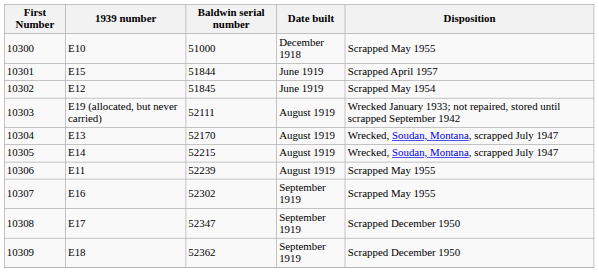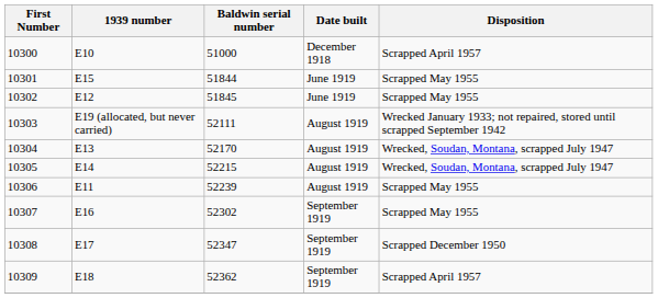 <table class="wikitable">
 <tr>
 <th>First Number</th>
 <th>1939 number</th>
 <th>Baldwin serial number</th>
 <th>Date built</th>
 <th>Disposition</th>
 </tr>
 <tr>
 <td>10300</td>
 <td>E10</td>
 <td>51000</td>
 <td>December 1918</td>
-<td>Scrapped May 1955</td>
+<td>Scrapped April 1957</td>
 </tr>
 <tr>
 <td>10301</td>
 <td>E15</td>
 <td>51844</td>
 <td>June 1919</td>
-<td>Scrapped April 1957</td>
+<td>Scrapped May 1955</td>
 </tr>
 <tr>
 <td>10302</td>
 <td>E12</td>
 <td>51845</td>
 <td>June 1919</td>
-<td>Scrapped May 1954</td>
+<td>Scrapped May 1955</td>
 </tr>
 <tr>
 <td>10303</td>
 <td>E19 (allocated, but never carried)</td>
 <td>52111</td>
 <td>August 1919</td>
 <td>Wrecked January 1933; not repaired, stored until scrapped September 1942</td>
 </tr>
 <tr>
 <td>10304</td>
 <td>E13</td>
 <td>52170</td>
 <td>August 1919</td>
 <td>Wrecked, <a href='#'>Soudan, Montana</a>, scrapped July 1947</td>
 </tr>
 <tr>
 <td>10305</td>
 <td>E14</td>
 <td>52215</td>
 <td>August 1919</td>
 <td>Wrecked, <a href='#'>Soudan, Montana</a>, scrapped July 1947</td>
 </tr>
 <tr>
 <td>10306</td>
 <td>E11</td>
 <td>52239</td>
 <td>August 1919</td>
 <td>Scrapped May 1955</td>
 </tr>
 <tr>
 <td>10307</td>
 <td>E16</td>
 <td>52302</td>
 <td>September 1919</td>
 <td>Scrapped May 1955</td>
 </tr>
 <tr>
 <td>10308</td>
 <td>E17</td>
 <td>52347</td>
 <td>September 1919</td>
 <td>Scrapped December 1950</td>
 </tr>
 <tr>
 <td>10309</td>
 <td>E18</td>
 <td>52362</td>
 <td>September 1919</td>
-<td>Scrapped December 1950</td>
+<td>Scrapped April 1957</td>
 </tr>
 <tr>
 </tr>
 </table>
